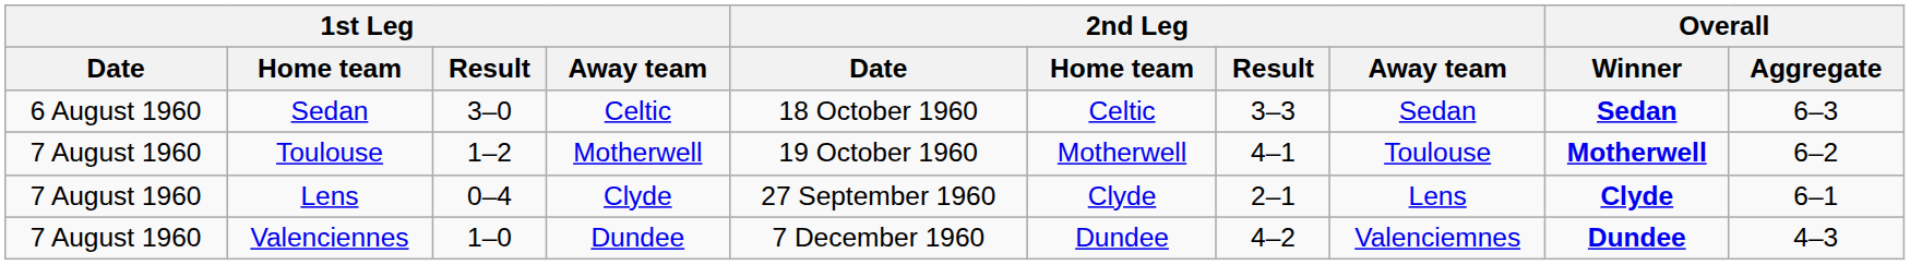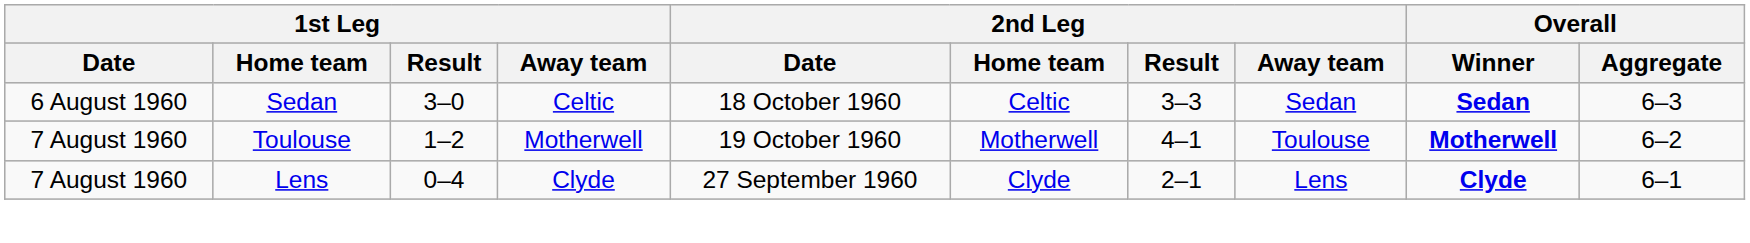 <table class="wikitable" style="text-align:center; width: 90%;">
 <tr>
 <th colspan="4">1st Leg</th>
 <th colspan="4">2nd Leg</th>
 <th colspan="2">Overall</th>
 </tr>
 <tr>
 <th>Date</th>
 <th>Home team</th>
 <th>Result</th>
 <th>Away team</th>
 <th>Date</th>
 <th>Home team</th>
 <th>Result</th>
 <th>Away team</th>
 <th>Winner</th>
 <th>Aggregate</th>
 </tr>
 <tr>
 <td>6 August 1960</td>
 <td><a href='#'>Sedan</a></td>
 <td>3–0</td>
 <td><a href='#'>Celtic</a></td>
 <td>18 October 1960</td>
 <td><a href='#'>Celtic</a></td>
 <td>3–3</td>
 <td><a href='#'>Sedan</a></td>
 <td><strong><a href='#'>Sedan</a></strong></td>
 <td>6–3</td>
 </tr>
 <tr>
 <td>7 August 1960</td>
 <td><a href='#'>Toulouse</a></td>
 <td>1–2</td>
 <td><a href='#'>Motherwell</a></td>
 <td>19 October 1960</td>
 <td><a href='#'>Motherwell</a></td>
 <td>4–1</td>
 <td><a href='#'>Toulouse</a></td>
 <td><strong><a href='#'>Motherwell</a></strong></td>
 <td>6–2</td>
 </tr>
 <tr>
 <td>7 August 1960</td>
 <td><a href='#'>Lens</a></td>
 <td>0–4</td>
 <td><a href='#'>Clyde</a></td>
 <td>27 September 1960</td>
 <td><a href='#'>Clyde</a></td>
 <td>2–1</td>
 <td><a href='#'>Lens</a></td>
 <td><strong><a href='#'>Clyde</a></strong></td>
 <td>6–1</td>
 </tr>
-<tr>
-<td>7 August 1960</td>
-<td><a href='#'>Valenciennes</a></td>
-<td>1–0</td>
-<td><a href='#'>Dundee</a></td>
-<td>7 December 1960</td>
-<td><a href='#'>Dundee</a></td>
-<td>4–2</td>
-<td><a href='#'>Valenciemnes</a></td>
-<td><strong><a href='#'>Dundee</a></strong></td>
-<td>4–3</td>
-</tr>
 </table>
